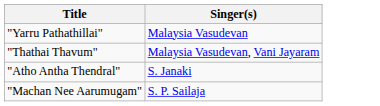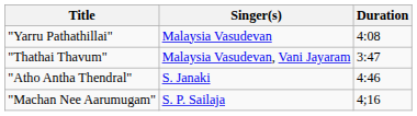 <table class="wikitable">
 <tr>
 <th>Title</th>
 <th>Singer(s)</th>
+<th>Duration</th>
 </tr>
 <tr>
 <td>"Yarru Pathathillai"</td>
 <td><a href='#'>Malaysia Vasudevan</a></td>
+<td>4:08</td>
 </tr>
 <tr>
 <td>"Thathai Thavum"</td>
 <td><a href='#'>Malaysia Vasudevan</a>, <a href='#'>Vani Jayaram</a></td>
+<td>3:47</td>
 </tr>
 <tr>
 <td>"Atho Antha Thendral"</td>
 <td><a href='#'>S. Janaki</a></td>
+<td>4:46</td>
 </tr>
 <tr>
 <td>"Machan Nee Aarumugam"</td>
 <td><a href='#'>S. P. Sailaja</a></td>
+<td>4;16</td>
 </tr>
 </table>
